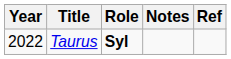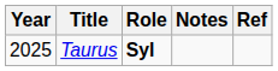 <table class="wikitable">
 <tr>
 <th>Year</th>
 <th>Title</th>
 <th>Role</th>
 <th>Notes</th>
 <th>Ref</th>
 </tr>
 <tr>
-<td>2022</td>
+<td>2025</td>
 <td><em><a href='#'>Taurus</a></em></td>
 <td><strong>Syl</strong></td>
 <td></td>
 <td></td>
 </tr>
 </table>
